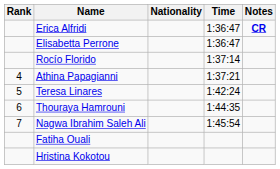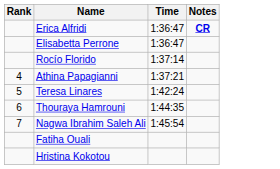 <table class="wikitable sortable" style="text-align:center">
 <tr>
 <th>Rank</th>
 <th>Name</th>
-<th>Nationality</th>
 <th>Time</th>
 <th>Notes</th>
 </tr>
 <tr>
 <td></td>
 <td align=left><a href='#'>Erica Alfridi</a></td>
-<td align=left></td>
 <td>1:36:47</td>
 <td><strong><a href='#'>CR</a></strong></td>
 </tr>
 <tr>
 <td></td>
 <td align=left><a href='#'>Elisabetta Perrone</a></td>
-<td align=left></td>
 <td>1:36:47</td>
 <td></td>
 </tr>
 <tr>
 <td></td>
 <td align=left><a href='#'>Rocío Florido</a></td>
-<td align=left></td>
 <td>1:37:14</td>
 <td></td>
 </tr>
 <tr>
 <td>4</td>
 <td align=left><a href='#'>Athina Papagianni</a></td>
-<td align=left></td>
 <td>1:37:21</td>
 <td></td>
 </tr>
 <tr>
 <td>5</td>
 <td align=left><a href='#'>Teresa Linares</a></td>
-<td align=left></td>
 <td>1:42:24</td>
 <td></td>
 </tr>
 <tr>
 <td>6</td>
 <td align=left><a href='#'>Thouraya Hamrouni</a></td>
-<td align=left></td>
 <td>1:44:35</td>
 <td></td>
 </tr>
 <tr>
 <td>7</td>
 <td align=left><a href='#'>Nagwa Ibrahim Saleh Ali</a></td>
-<td align=left></td>
 <td>1:45:54</td>
 <td></td>
 </tr>
 <tr>
 <td></td>
 <td align=left><a href='#'>Fatiha Ouali</a></td>
-<td align=left></td>
 <td></td>
 <td></td>
 </tr>
 <tr>
 <td></td>
 <td align=left><a href='#'>Hristina Kokotou</a></td>
-<td align=left></td>
 <td></td>
 <td></td>
 </tr>
 </table>
